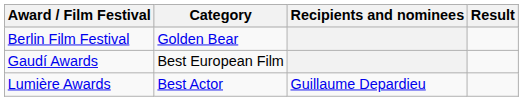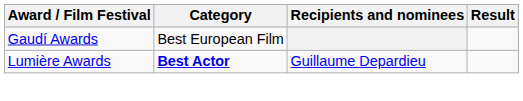 <table class="wikitable plainrowheaders sortable">
 <tr style="background:#ccc; text-align:center;">
 <th scope="col">Award / Film Festival</th>
 <th scope="col">Category</th>
 <th scope="col">Recipients and nominees</th>
 <th scope="col">Result</th>
-</tr>
-<tr>
-<td><a href='#'>Berlin Film Festival</a></td>
-<td><a href='#'>Golden Bear</a></td>
-<th></th>
-<td></td>
 </tr>
 <tr>
 <td><a href='#'>Gaudí Awards</a></td>
 <td>Best European Film</td>
 <th></th>
 <td></td>
 </tr>
 <tr>
 <td><a href='#'>Lumière Awards</a></td>
-<td><a href='#'>Best Actor</a></td>
+<td><strong><a href='#'>Best Actor</a></strong></td>
 <td><a href='#'>Guillaume Depardieu</a></td>
 <td></td>
 </tr>
 </table>
